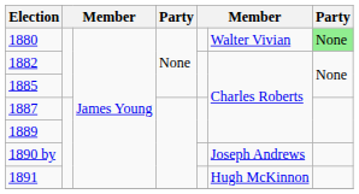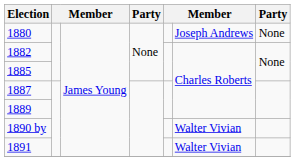 <table class="wikitable">
 <tr>
 <th>Election</th>
 <th colspan="2">Member</th>
 <th>Party</th>
 <th colspan="2">Member</th>
 <th>Party</th>
 </tr>
 <tr>
 <td><a href='#'>1880</a></td>
 <td rowspan="3" > </td>
 <td rowspan="7"><a href='#'>James Young</a></td>
 <td rowspan="3">None</td>
 <td> </td>
-<td><a href='#'>Walter Vivian</a></td>
-<td style="background: lightgreen;">None</td>
+<td><a href='#'>Joseph Andrews</a></td>
+<td>None</td>
 </tr>
 <tr>
 <td><a href='#'>1882</a></td>
 <td rowspan="2" > </td>
 <td rowspan="4"><a href='#'>Charles Roberts</a></td>
 <td rowspan="2">None</td>
 </tr>
 <tr>
 <td><a href='#'>1885</a></td>
 </tr>
 <tr>
 <td><a href='#'>1887</a></td>
 <td rowspan="4" > </td>
 <td rowspan="4"></td>
 <td rowspan="2" > </td>
 <td rowspan="2"></td>
 </tr>
 <tr>
 <td><a href='#'>1889</a></td>
 </tr>
 <tr>
 <td><a href='#'>1890 by</a></td>
 <td> </td>
-<td><a href='#'>Joseph Andrews</a></td>
+<td><a href='#'>Walter Vivian</a></td>
 <td></td>
 </tr>
 <tr>
 <td><a href='#'>1891</a></td>
 <td> </td>
-<td><a href='#'>Hugh McKinnon</a></td>
+<td><a href='#'>Walter Vivian</a></td>
 <td></td>
 </tr>
 <tr>
 </tr>
 </table>
